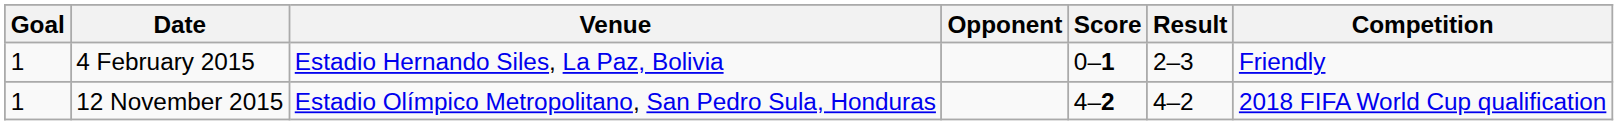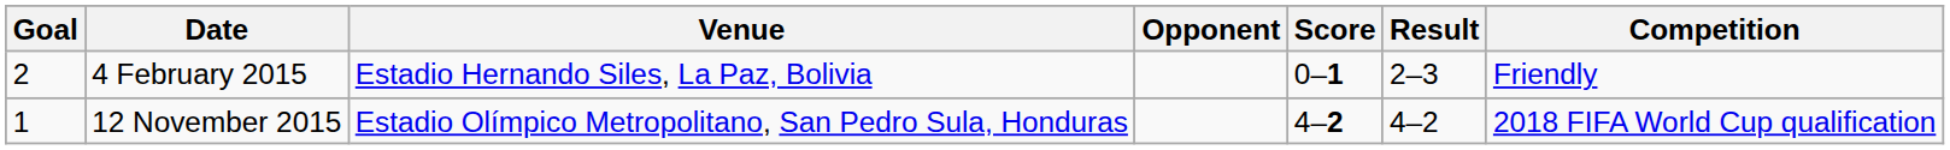 <table class="wikitable collapsible collapsed" style=font-size:85%>
 <tr>
 <th>Goal</th>
 <th>Date</th>
 <th>Venue</th>
 <th>Opponent</th>
 <th>Score</th>
 <th>Result</th>
 <th>Competition</th>
 </tr>
 <tr>
-<td>1</td>
+<td>2</td>
 <td>4 February 2015</td>
 <td><a href='#'>Estadio Hernando Siles</a>, <a href='#'>La Paz, Bolivia</a></td>
 <td align=left></td>
 <td>0–<strong>1</strong></td>
 <td>2–3</td>
 <td><a href='#'>Friendly</a></td>
 </tr>
 <tr>
 <td>1</td>
 <td>12 November 2015</td>
 <td><a href='#'>Estadio Olímpico Metropolitano</a>, <a href='#'>San Pedro Sula, Honduras</a></td>
 <td align=left></td>
 <td>4–<strong>2</strong></td>
 <td>4–2</td>
 <td><a href='#'>2018 FIFA World Cup qualification</a></td>
 </tr>
 </table>
